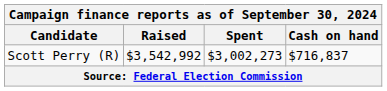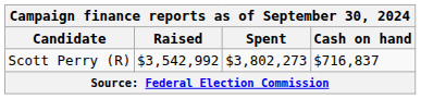 <table class="wikitable sortable">
 <tr>
 <th colspan=4>Campaign finance reports as of September 30, 2024</th>
 </tr>
 <tr style="text-align:center;">
 <th>Candidate</th>
 <th>Raised</th>
 <th>Spent</th>
 <th>Cash on hand</th>
 </tr>
 <tr>
 <td>Scott Perry (R)</td>
 <td>$3,542,992</td>
-<td>$3,002,273</td>
+<td>$3,802,273</td>
 <td>$716,837</td>
 </tr>
 <tr>
 <th colspan="4"><small>Source: <a href='#'>Federal Election Commission</a></small></th>
 </tr>
 </table>
